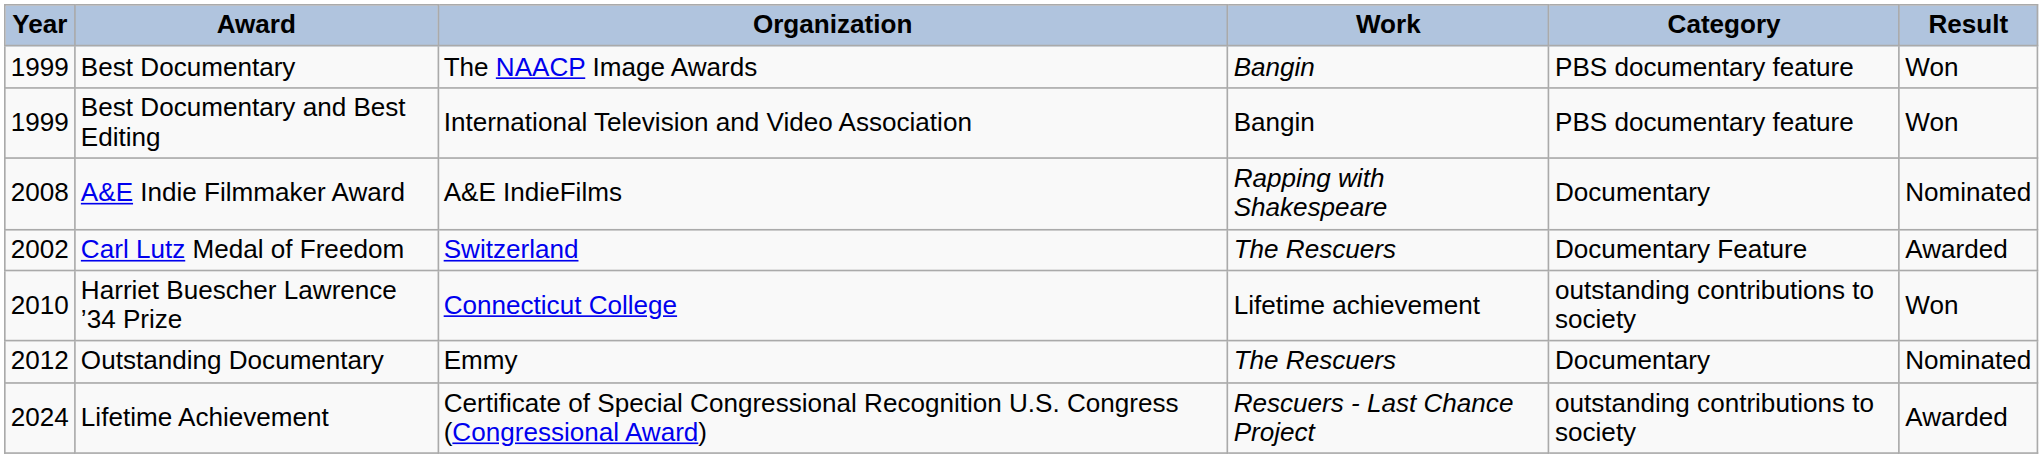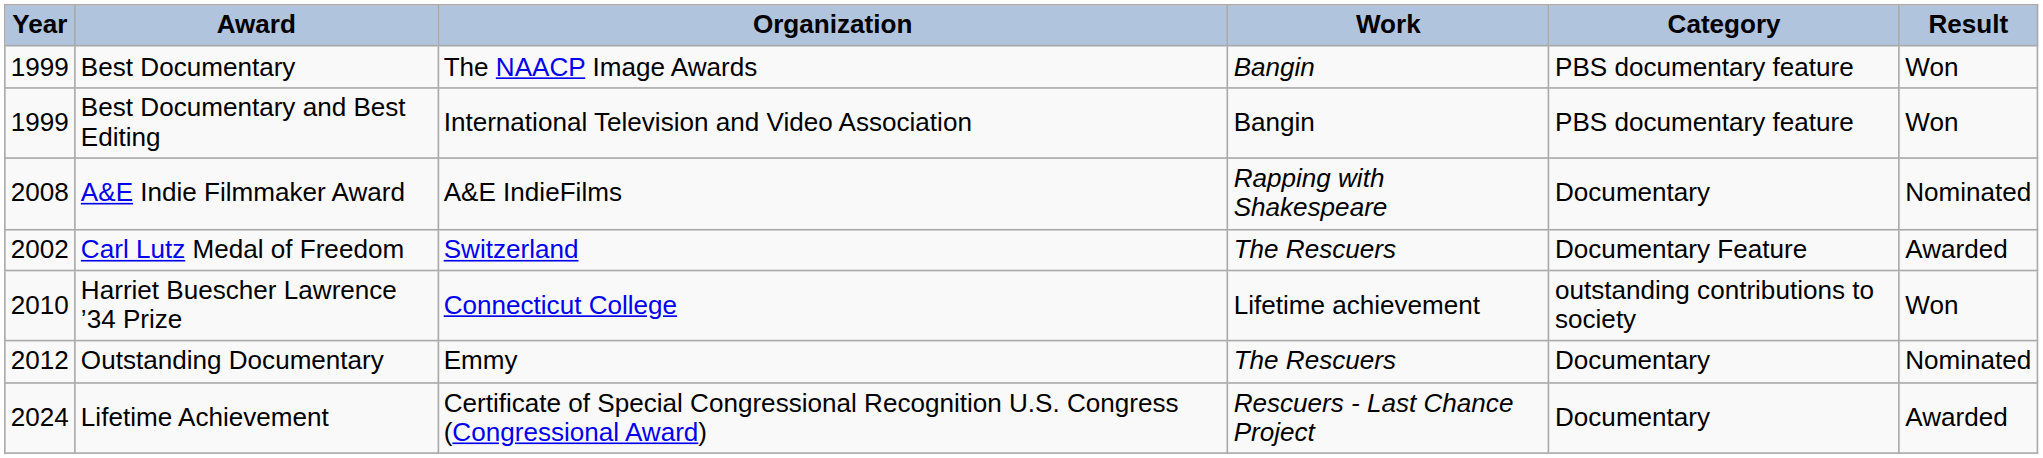 <table class="wikitable">
 <tr>
 <th style="background:#B0C4DE;">Year</th>
 <th style="background:#B0C4DE;">Award</th>
 <th style="background:#B0C4DE;">Organization</th>
 <th style="background:#B0C4DE;">Work</th>
 <th style="background:#B0C4DE;">Category</th>
 <th style="background:#B0C4DE;">Result</th>
 </tr>
 <tr>
 <td>1999</td>
 <td>Best Documentary</td>
 <td>The <a href='#'>NAACP</a> Image Awards</td>
 <td><em>Bangin<strong></td>
 <td>PBS documentary feature</td>
 <td>Won</td>
 </tr>
 <tr>
 <td>1999</td>
 <td>Best Documentary and Best Editing</td>
 <td>International Television and Video Association</td>
 <td></em>Bangin</strong></td>
 <td>PBS documentary feature</td>
 <td>Won</td>
 </tr>
 <tr>
 <td>2008</td>
 <td><a href='#'>A&E</a> Indie Filmmaker Award</td>
 <td>A&E IndieFilms</td>
 <td><em>Rapping with Shakespeare</em></td>
 <td>Documentary</td>
 <td>Nominated</td>
 </tr>
 <tr>
 <td>2002</td>
 <td><a href='#'>Carl Lutz</a> Medal of Freedom</td>
 <td><a href='#'>Switzerland</a></td>
 <td><em>The Rescuers</em></td>
 <td>Documentary Feature</td>
 <td>Awarded</td>
 </tr>
 <tr>
 <td>2010</td>
 <td>Harriet Buescher Lawrence ’34 Prize</td>
 <td><a href='#'>Connecticut College</a></td>
 <td>Lifetime achievement</td>
 <td>outstanding contributions to society</td>
 <td>Won</td>
 </tr>
 <tr>
 <td>2012</td>
 <td>Outstanding Documentary</td>
 <td>Emmy</td>
 <td><em>The Rescuers</em></td>
 <td>Documentary</td>
 <td>Nominated</td>
 </tr>
 <tr>
 <td>2024</td>
 <td>Lifetime Achievement</td>
 <td>Certificate of Special Congressional Recognition U.S. Congress (<a href='#'>Congressional Award</a>)</td>
 <td><em>Rescuers - Last Chance Project</em></td>
-<td>outstanding contributions to society</td>
+<td>Documentary</td>
 <td>Awarded</td>
 </tr>
 </table>
